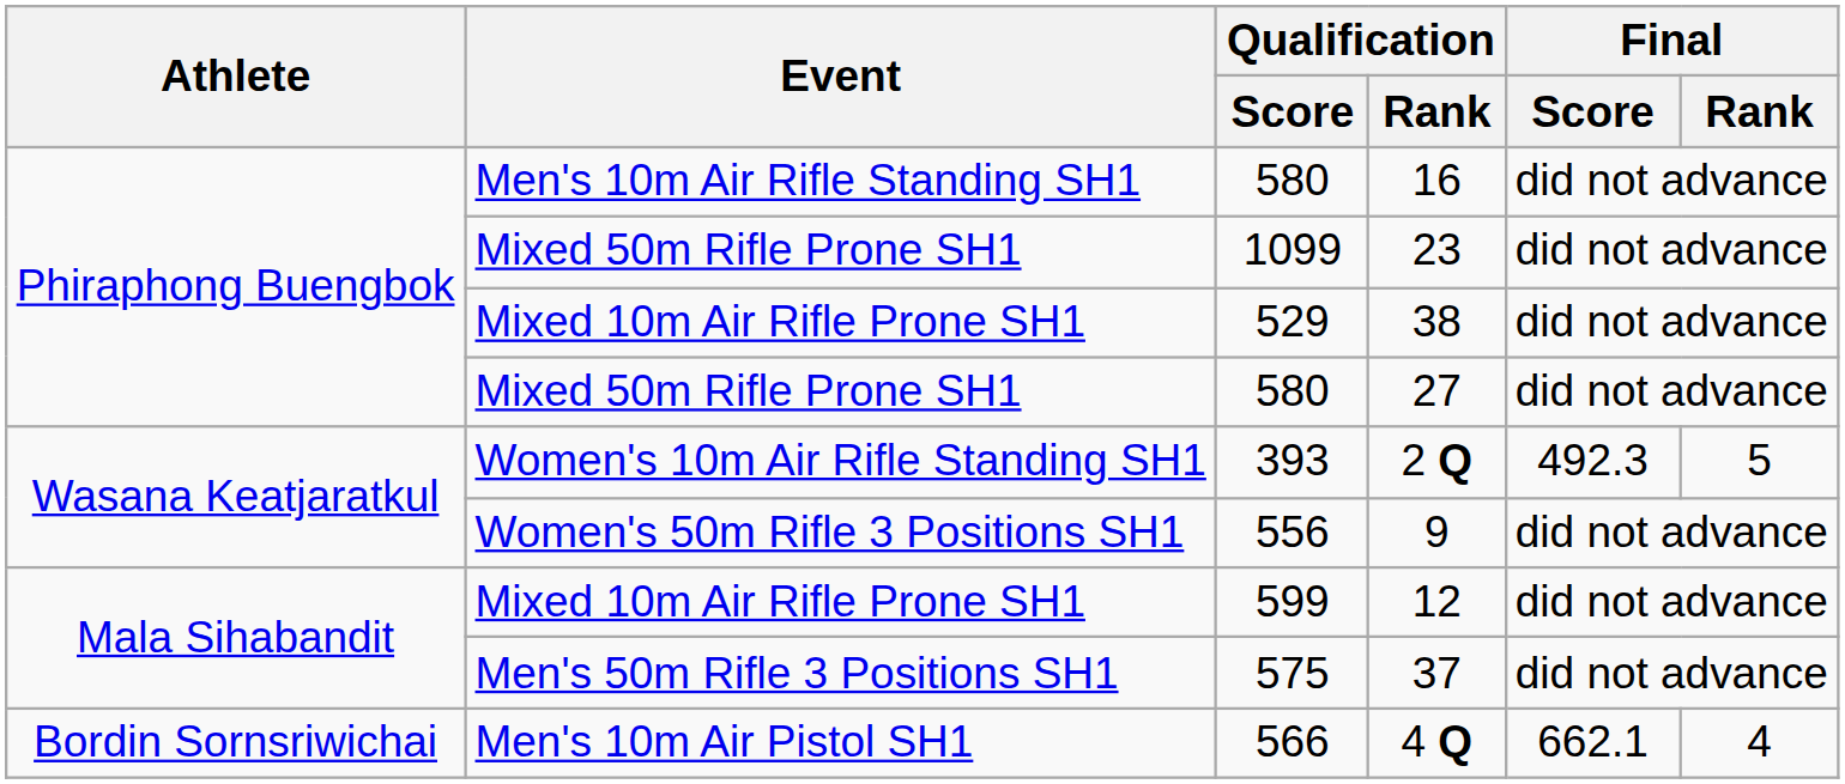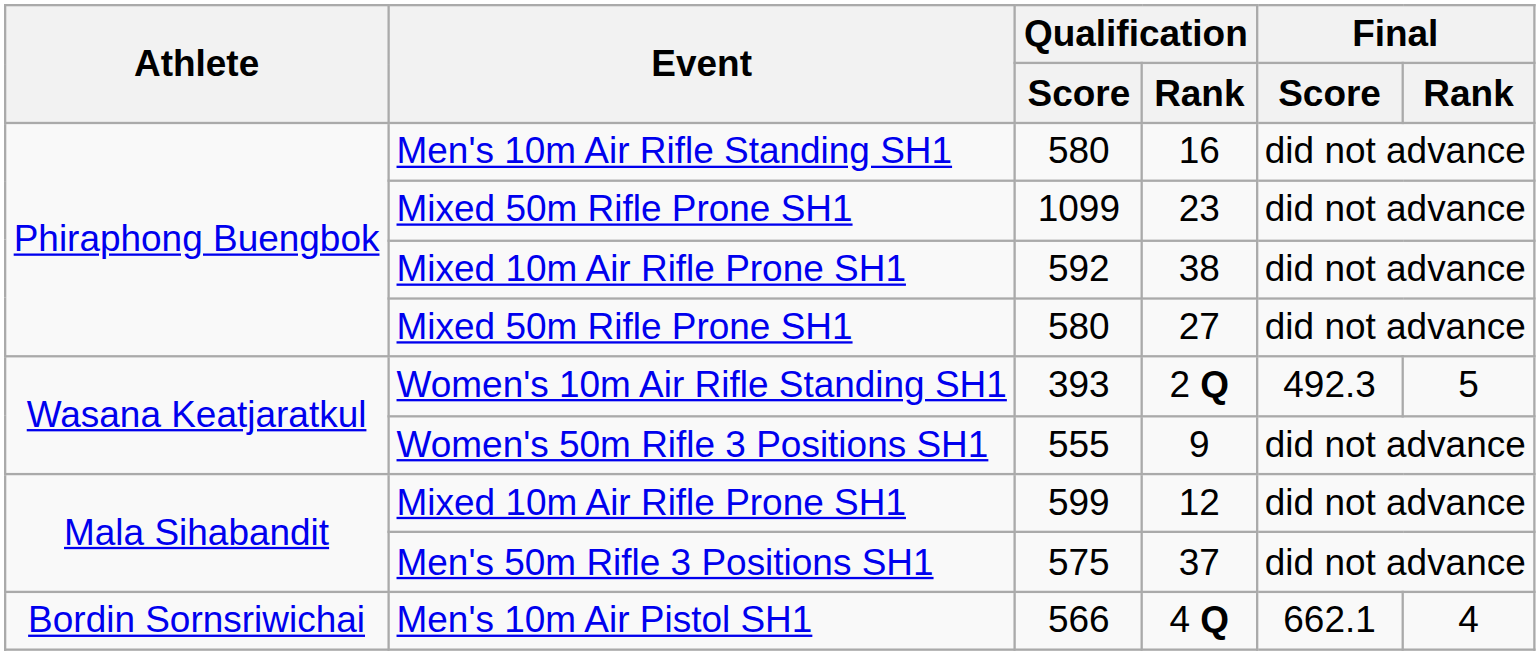 <table class=wikitable>
 <tr>
 <th rowspan="2">Athlete</th>
 <th rowspan="2">Event</th>
 <th colspan="2">Qualification</th>
 <th colspan="2">Final</th>
 </tr>
 <tr>
 <th>Score</th>
 <th>Rank</th>
 <th>Score</th>
 <th>Rank</th>
 </tr>
 <tr align=center>
 <td rowspan="4"><a href='#'>Phiraphong Buengbok</a></td>
 <td align=left><a href='#'>Men's 10m Air Rifle Standing SH1</a></td>
 <td>580</td>
 <td>16</td>
 <td colspan="2">did not advance</td>
 </tr>
 <tr align=center>
 <td align=left><a href='#'>Mixed 50m Rifle Prone SH1</a></td>
 <td>1099</td>
 <td>23</td>
 <td colspan="2">did not advance</td>
 </tr>
 <tr align=center>
 <td align=left><a href='#'>Mixed 10m Air Rifle Prone SH1</a></td>
-<td>529</td>
+<td>592</td>
 <td>38</td>
 <td colspan="2">did not advance</td>
 </tr>
 <tr align=center>
 <td align=left><a href='#'>Mixed 50m Rifle Prone SH1</a></td>
 <td>580</td>
 <td>27</td>
 <td colspan="2">did not advance</td>
 </tr>
 <tr align=center>
 <td rowspan="2"><a href='#'>Wasana Keatjaratkul</a></td>
 <td align=left><a href='#'>Women's 10m Air Rifle Standing SH1</a></td>
 <td>393</td>
 <td>2 <strong>Q</strong></td>
 <td>492.3</td>
 <td>5</td>
 </tr>
 <tr align=center>
 <td align=left><a href='#'>Women's 50m Rifle 3 Positions SH1</a></td>
-<td>556</td>
+<td>555</td>
 <td>9</td>
 <td colspan="2">did not advance</td>
 </tr>
 <tr align=center>
 <td rowspan="2"><a href='#'>Mala Sihabandit</a></td>
 <td align=left><a href='#'>Mixed 10m Air Rifle Prone SH1</a></td>
 <td>599</td>
 <td>12</td>
 <td colspan="2">did not advance</td>
 </tr>
 <tr align=center>
 <td align=left><a href='#'>Men's 50m Rifle 3 Positions SH1</a></td>
 <td>575</td>
 <td>37</td>
 <td colspan="2">did not advance</td>
 </tr>
 <tr align=center>
 <td><a href='#'>Bordin Sornsriwichai</a></td>
 <td align=left><a href='#'>Men's 10m Air Pistol SH1</a></td>
 <td>566</td>
 <td>4 <strong>Q</strong></td>
 <td>662.1</td>
 <td>4</td>
 </tr>
 </table>
